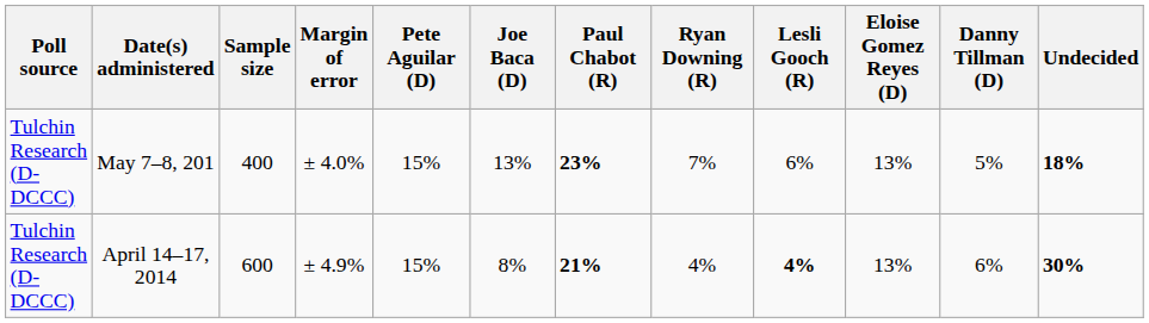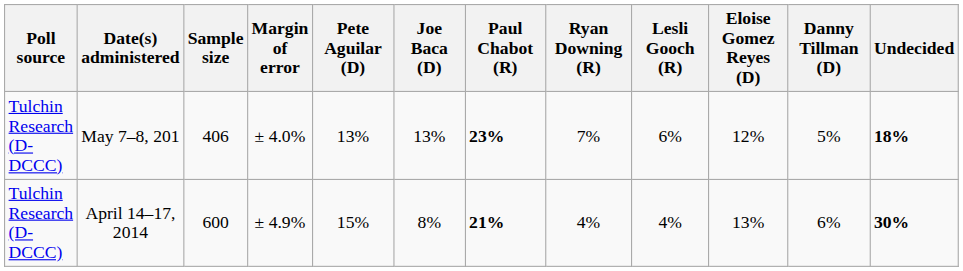 <table class="wikitable">
 <tr>
 <th>Poll<br>source</th>
 <th>Date(s)<br>administered</th>
 <th>Sample<br>size</th>
 <th>Margin of<br>error</th>
 <th style="width:80px;">Pete<br>Aguilar (D)</th>
 <th style="width:80px;">Joe<br>Baca (D)</th>
 <th style="width:80px;">Paul<br>Chabot (R)</th>
 <th style="width:80px;">Ryan<br>Downing (R)</th>
 <th style="width:80px;">Lesli<br>Gooch (R)</th>
 <th style="width:80px;">Eloise Gomez<br>Reyes (D)</th>
 <th style="width:80px;">Danny<br>Tillman (D)</th>
 <th>Undecided</th>
 </tr>
 <tr>
 <td><a href='#'>Tulchin Research (D-DCCC)</a></td>
 <td align=center>May 7–8, 201</td>
-<td align=center>400</td>
+<td align=center>406</td>
 <td align=center>± 4.0%</td>
-<td align=center>15%</td>
+<td align=center>13%</td>
 <td align=center>13%</td>
 <td><strong>23%</strong></td>
 <td align=center>7%</td>
 <td align=center>6%</td>
-<td align=center>13%</td>
+<td align=center>12%</td>
 <td align=center>5%</td>
 <td><strong>18%</strong></td>
 </tr>
 <tr>
 <td><a href='#'>Tulchin Research (D-DCCC)</a></td>
 <td align=center>April 14–17, 2014</td>
 <td align=center>600</td>
 <td align=center>± 4.9%</td>
 <td align=center>15%</td>
 <td align=center>8%</td>
 <td><strong>21%</strong></td>
 <td align=center>4%</td>
-<td align=center><strong>4%</strong></td>
+<td align=center>4%</td>
 <td align=center>13%</td>
 <td align=center>6%</td>
 <td><strong>30%</strong></td>
 </tr>
 </table>
